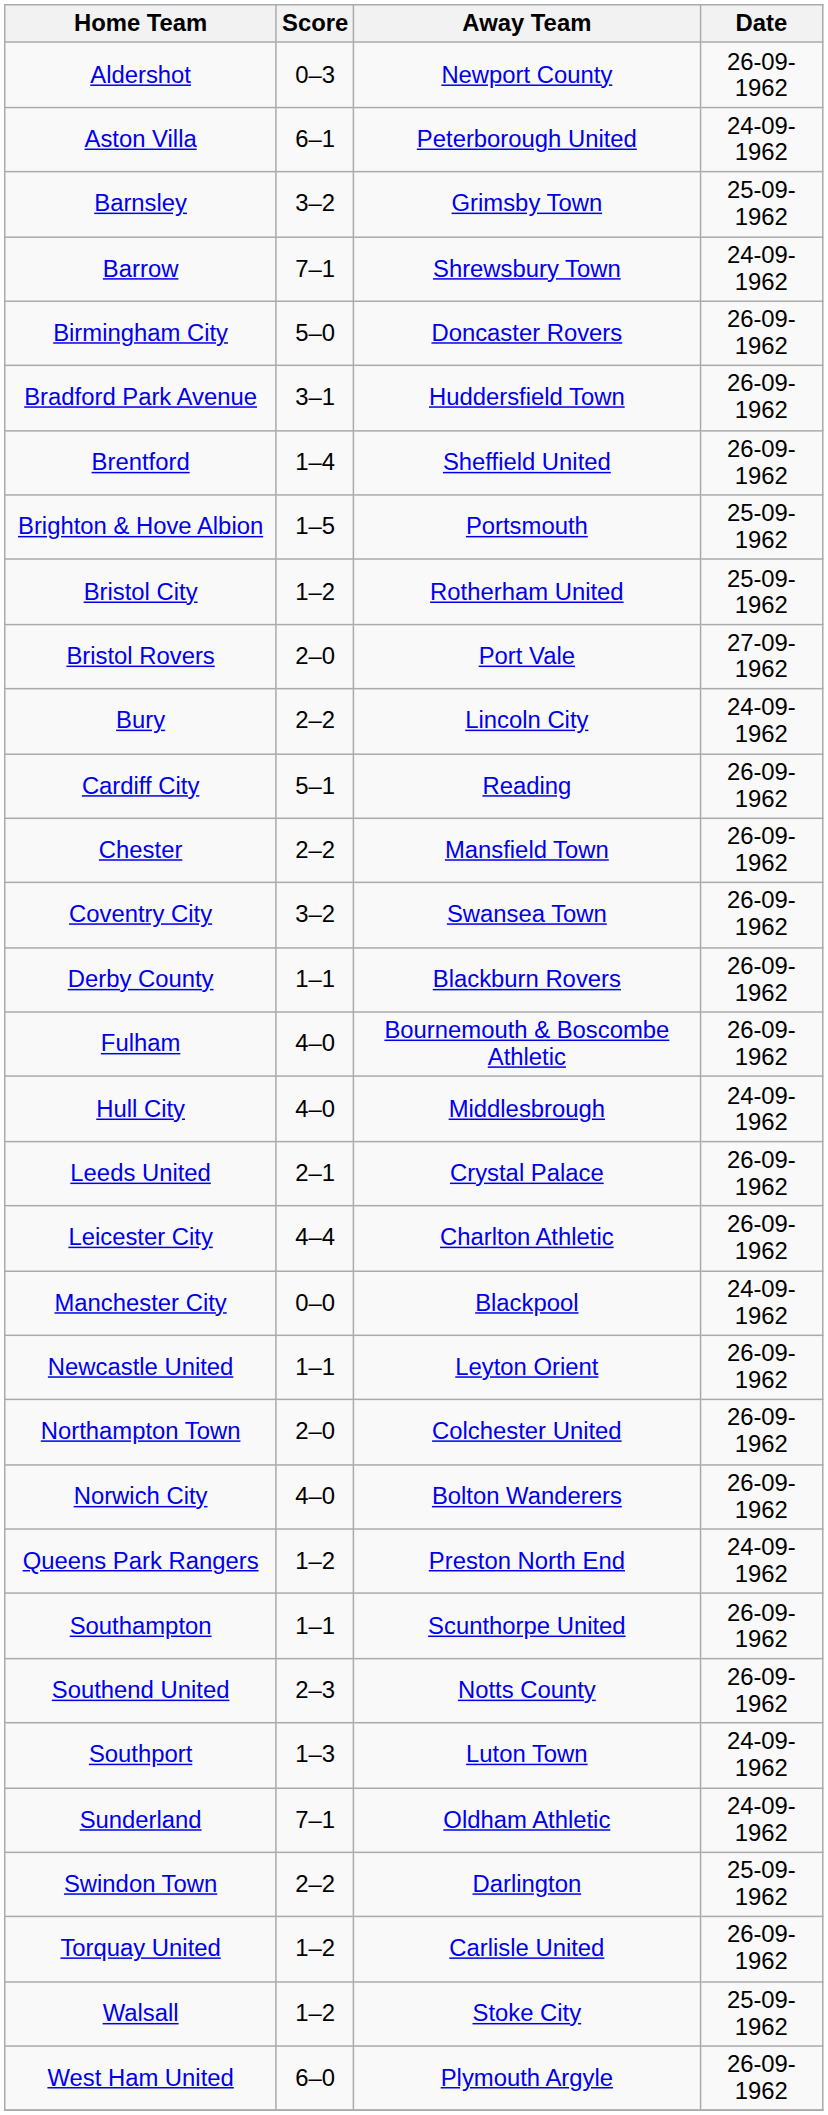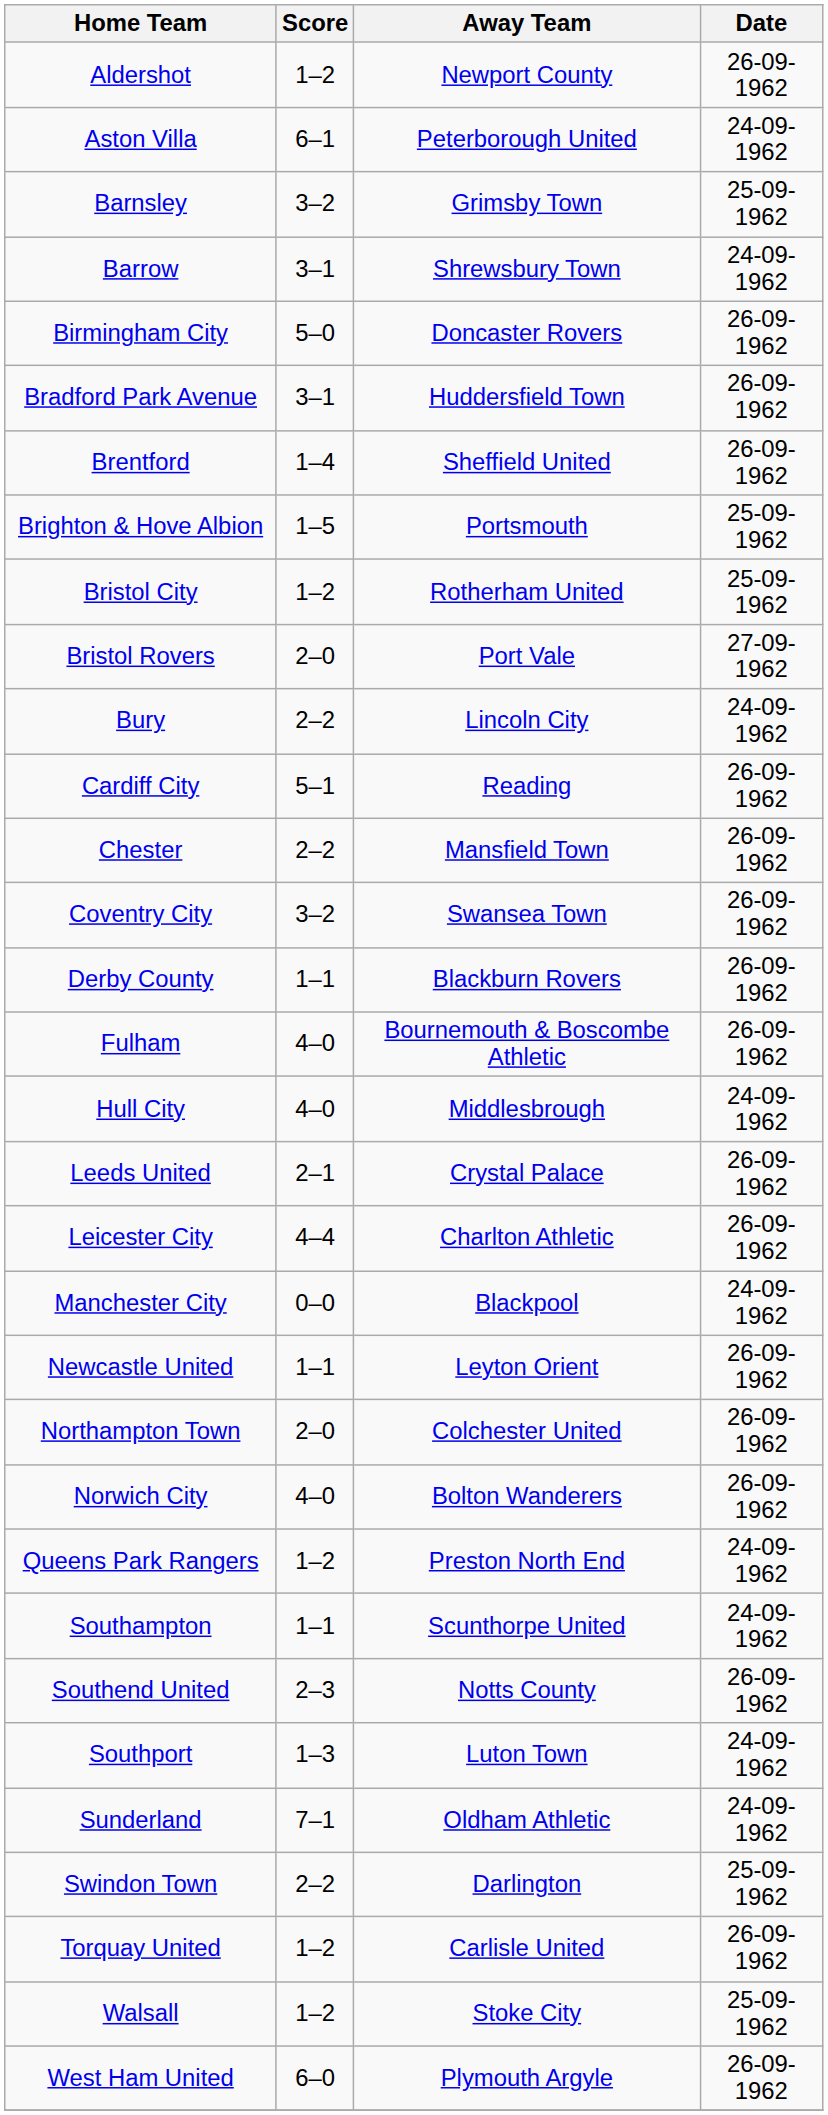 <table class="wikitable" style="text-align:center;">
 <tr>
 <th width=175>Home Team</th>
 <th width=20>Score</th>
 <th width=225>Away Team</th>
 <th width= 75>Date</th>
 </tr>
 <tr>
 <td><a href='#'>Aldershot</a></td>
-<td>0–3</td>
+<td>1–2</td>
 <td><a href='#'>Newport County</a></td>
 <td>26-09-1962</td>
 </tr>
 <tr>
 <td><a href='#'>Aston Villa</a></td>
 <td>6–1</td>
 <td><a href='#'>Peterborough United</a></td>
 <td>24-09-1962</td>
 </tr>
 <tr>
 <td><a href='#'>Barnsley</a></td>
 <td>3–2</td>
 <td><a href='#'>Grimsby Town</a></td>
 <td>25-09-1962</td>
 </tr>
 <tr>
 <td><a href='#'>Barrow</a></td>
-<td>7–1</td>
+<td>3–1</td>
 <td><a href='#'>Shrewsbury Town</a></td>
 <td>24-09-1962</td>
 </tr>
 <tr>
 <td><a href='#'>Birmingham City</a></td>
 <td>5–0</td>
 <td><a href='#'>Doncaster Rovers</a></td>
 <td>26-09-1962</td>
 </tr>
 <tr>
 <td><a href='#'>Bradford Park Avenue</a></td>
 <td>3–1</td>
 <td><a href='#'>Huddersfield Town</a></td>
 <td>26-09-1962</td>
 </tr>
 <tr>
 <td><a href='#'>Brentford</a></td>
 <td>1–4</td>
 <td><a href='#'>Sheffield United</a></td>
 <td>26-09-1962</td>
 </tr>
 <tr>
 <td><a href='#'>Brighton & Hove Albion</a></td>
 <td>1–5</td>
 <td><a href='#'>Portsmouth</a></td>
 <td>25-09-1962</td>
 </tr>
 <tr>
 <td><a href='#'>Bristol City</a></td>
 <td>1–2</td>
 <td><a href='#'>Rotherham United</a></td>
 <td>25-09-1962</td>
 </tr>
 <tr>
 <td><a href='#'>Bristol Rovers</a></td>
 <td>2–0</td>
 <td><a href='#'>Port Vale</a></td>
 <td>27-09-1962</td>
 </tr>
 <tr>
 <td><a href='#'>Bury</a></td>
 <td>2–2</td>
 <td><a href='#'>Lincoln City</a></td>
 <td>24-09-1962</td>
 </tr>
 <tr>
 <td><a href='#'>Cardiff City</a></td>
 <td>5–1</td>
 <td><a href='#'>Reading</a></td>
 <td>26-09-1962</td>
 </tr>
 <tr>
 <td><a href='#'>Chester</a></td>
 <td>2–2</td>
 <td><a href='#'>Mansfield Town</a></td>
 <td>26-09-1962</td>
 </tr>
 <tr>
 <td><a href='#'>Coventry City</a></td>
 <td>3–2</td>
 <td><a href='#'>Swansea Town</a></td>
 <td>26-09-1962</td>
 </tr>
 <tr>
 <td><a href='#'>Derby County</a></td>
 <td>1–1</td>
 <td><a href='#'>Blackburn Rovers</a></td>
 <td>26-09-1962</td>
 </tr>
 <tr>
 <td><a href='#'>Fulham</a></td>
 <td>4–0</td>
 <td><a href='#'>Bournemouth & Boscombe Athletic</a></td>
 <td>26-09-1962</td>
 </tr>
 <tr>
 <td><a href='#'>Hull City</a></td>
 <td>4–0</td>
 <td><a href='#'>Middlesbrough</a></td>
 <td>24-09-1962</td>
 </tr>
 <tr>
 <td><a href='#'>Leeds United</a></td>
 <td>2–1</td>
 <td><a href='#'>Crystal Palace</a></td>
 <td>26-09-1962</td>
 </tr>
 <tr>
 <td><a href='#'>Leicester City</a></td>
 <td>4–4</td>
 <td><a href='#'>Charlton Athletic</a></td>
 <td>26-09-1962</td>
 </tr>
 <tr>
 <td><a href='#'>Manchester City</a></td>
 <td>0–0</td>
 <td><a href='#'>Blackpool</a></td>
 <td>24-09-1962</td>
 </tr>
 <tr>
 <td><a href='#'>Newcastle United</a></td>
 <td>1–1</td>
 <td><a href='#'>Leyton Orient</a></td>
 <td>26-09-1962</td>
 </tr>
 <tr>
 <td><a href='#'>Northampton Town</a></td>
 <td>2–0</td>
 <td><a href='#'>Colchester United</a></td>
 <td>26-09-1962</td>
 </tr>
 <tr>
 <td><a href='#'>Norwich City</a></td>
 <td>4–0</td>
 <td><a href='#'>Bolton Wanderers</a></td>
 <td>26-09-1962</td>
 </tr>
 <tr>
 <td><a href='#'>Queens Park Rangers</a></td>
 <td>1–2</td>
 <td><a href='#'>Preston North End</a></td>
 <td>24-09-1962</td>
 </tr>
 <tr>
 <td><a href='#'>Southampton</a></td>
 <td>1–1</td>
 <td><a href='#'>Scunthorpe United</a></td>
-<td>26-09-1962</td>
+<td>24-09-1962</td>
 </tr>
 <tr>
 <td><a href='#'>Southend United</a></td>
 <td>2–3</td>
 <td><a href='#'>Notts County</a></td>
 <td>26-09-1962</td>
 </tr>
 <tr>
 <td><a href='#'>Southport</a></td>
 <td>1–3</td>
 <td><a href='#'>Luton Town</a></td>
 <td>24-09-1962</td>
 </tr>
 <tr>
 <td><a href='#'>Sunderland</a></td>
 <td>7–1</td>
 <td><a href='#'>Oldham Athletic</a></td>
 <td>24-09-1962</td>
 </tr>
 <tr>
 <td><a href='#'>Swindon Town</a></td>
 <td>2–2</td>
 <td><a href='#'>Darlington</a></td>
 <td>25-09-1962</td>
 </tr>
 <tr>
 <td><a href='#'>Torquay United</a></td>
 <td>1–2</td>
 <td><a href='#'>Carlisle United</a></td>
 <td>26-09-1962</td>
 </tr>
 <tr>
 <td><a href='#'>Walsall</a></td>
 <td>1–2</td>
 <td><a href='#'>Stoke City</a></td>
 <td>25-09-1962</td>
 </tr>
 <tr>
 <td><a href='#'>West Ham United</a></td>
 <td>6–0</td>
 <td><a href='#'>Plymouth Argyle</a></td>
 <td>26-09-1962</td>
 </tr>
 <tr>
 </tr>
 </table>
